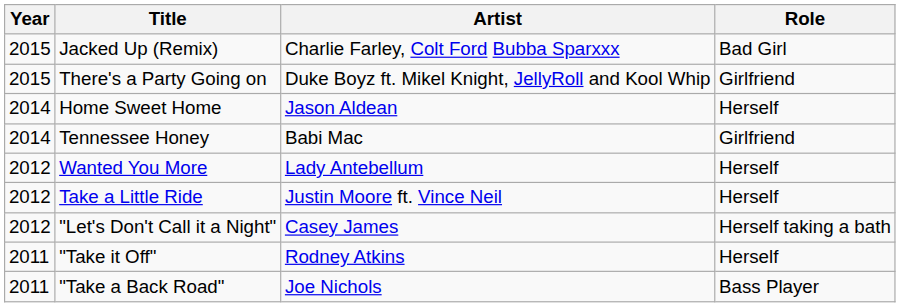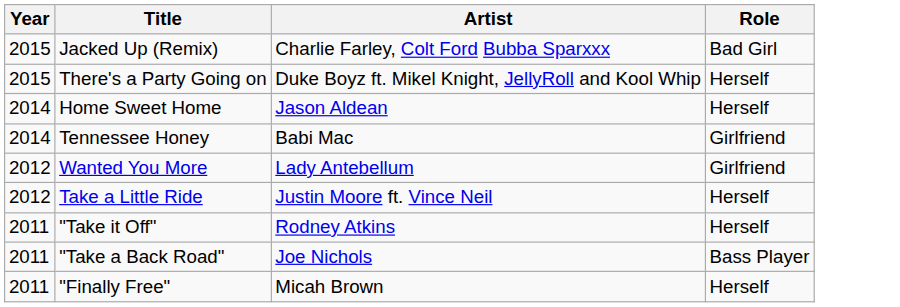 <table class="wikitable sortable">
 <tr>
 <th>Year</th>
 <th>Title</th>
 <th>Artist</th>
 <th>Role</th>
 </tr>
 <tr>
 <td>2015</td>
 <td>Jacked Up (Remix)</td>
 <td>Charlie Farley, <a href='#'>Colt Ford</a> <a href='#'>Bubba Sparxxx</a></td>
 <td>Bad Girl</td>
 </tr>
 <tr>
 <td>2015</td>
 <td>There's a Party Going on</td>
 <td>Duke Boyz ft. Mikel Knight, <a href='#'>JellyRoll</a> and Kool Whip</td>
-<td>Girlfriend</td>
+<td>Herself</td>
 </tr>
 <tr>
 <td>2014</td>
 <td>Home Sweet Home</td>
 <td><a href='#'>Jason Aldean</a></td>
 <td>Herself</td>
 </tr>
 <tr>
 <td>2014</td>
 <td>Tennessee Honey</td>
 <td>Babi Mac</td>
 <td>Girlfriend</td>
 </tr>
 <tr>
 <td>2012</td>
 <td><a href='#'>Wanted You More</a></td>
 <td><a href='#'>Lady Antebellum</a></td>
-<td>Herself</td>
+<td>Girlfriend</td>
 </tr>
 <tr>
 <td>2012</td>
 <td><a href='#'>Take a Little Ride</a></td>
 <td><a href='#'>Justin Moore</a> ft. <a href='#'>Vince Neil</a></td>
 <td>Herself</td>
-</tr>
-<tr>
-<td>2012</td>
-<td>"Let's Don't Call it a Night"</td>
-<td><a href='#'>Casey James</a></td>
-<td>Herself taking a bath</td>
 </tr>
 <tr>
 <td>2011</td>
 <td>"Take it Off"</td>
 <td><a href='#'>Rodney Atkins</a></td>
 <td>Herself</td>
 </tr>
 <tr>
 <td>2011</td>
 <td>"Take a Back Road"</td>
 <td><a href='#'>Joe Nichols</a></td>
 <td>Bass Player</td>
 </tr>
+<tr>
+<td>2011</td>
+<td>"Finally Free"</td>
+<td>Micah Brown</td>
+<td>Herself</td>
+</tr>
 </table>
